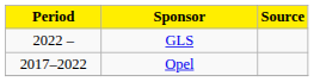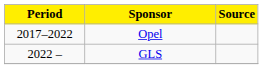 <table class="wikitable" style="text-align:center">
 <tr style="background:#FFEE00; font-weight:bold;">
 <td>Period</td>
 <td>Sponsor</td>
 <td>Source</td>
 </tr>
 <tr>
+<td style="width: 6em">2017–2022</td>
+<td style="width: 10em"><a href='#'>Opel</a></td>
+<td></td>
+</tr>
+<tr>
 <td>2022 –</td>
 <td><a href='#'>GLS</a></td>
 <td></td>
 </tr>
 <tr>
-<td style="width: 6em">2017–2022</td>
-<td style="width: 10em"><a href='#'>Opel</a></td>
-<td></td>
-</tr>
-<tr>
 </tr>
 </table>
